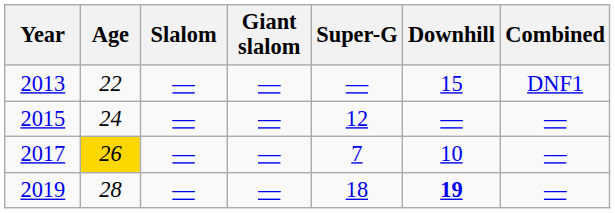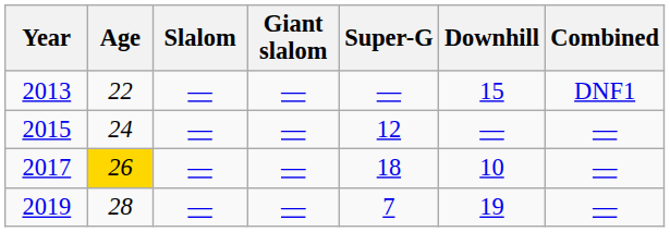 <table class=wikitable style="text-align:center">
 <tr>
 <th>  Year  </th>
 <th> Age </th>
 <th> Slalom </th>
 <th> Giant <br> slalom </th>
 <th>Super-G</th>
 <th>Downhill</th>
 <th>Combined</th>
 </tr>
 <tr>
 <td><a href='#'>2013</a></td>
 <td><em>22</em></td>
 <td><a href='#'>—</a></td>
 <td><a href='#'>—</a></td>
 <td><a href='#'>—</a></td>
 <td><a href='#'>15</a></td>
 <td><a href='#'>DNF1</a></td>
 </tr>
 <tr>
 <td><a href='#'>2015</a></td>
 <td><em>24</em></td>
 <td><a href='#'>—</a></td>
 <td><a href='#'>—</a></td>
 <td><a href='#'>12</a></td>
 <td><a href='#'>—</a></td>
 <td><a href='#'>—</a></td>
 </tr>
 <tr>
 <td><a href='#'>2017</a></td>
 <td style="background: gold;"><em>26</em></td>
 <td><a href='#'>—</a></td>
 <td><a href='#'>—</a></td>
-<td><a href='#'>7</a></td>
+<td><a href='#'>18</a></td>
 <td><a href='#'>10</a></td>
 <td><a href='#'>—</a></td>
 </tr>
 <tr>
 <td><a href='#'>2019</a></td>
 <td><em>28</em></td>
 <td><a href='#'>—</a></td>
 <td><a href='#'>—</a></td>
-<td><a href='#'>18</a></td>
-<td><strong><a href='#'>19</a></strong></td>
+<td><a href='#'>7</a></td>
+<td><a href='#'>19</a></td>
 <td><a href='#'>—</a></td>
 </tr>
 </table>
